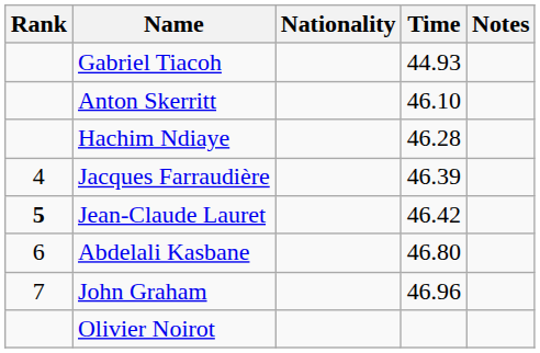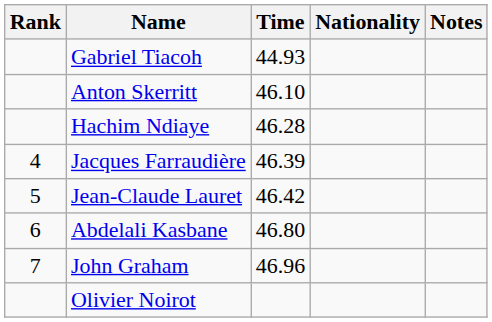 <table class="wikitable sortable" style="text-align:center">
 <tr>
 <th>Rank</th>
 <th>Name</th>
+<th>Time</th>
 <th>Nationality</th>
-<th>Time</th>
 <th>Notes</th>
 </tr>
 <tr>
 <td></td>
 <td align=left><a href='#'>Gabriel Tiacoh</a></td>
+<td>44.93</td>
 <td align=left></td>
-<td>44.93</td>
 <td></td>
 </tr>
 <tr>
 <td></td>
 <td align=left><a href='#'>Anton Skerritt</a></td>
+<td>46.10</td>
 <td align=left></td>
-<td>46.10</td>
 <td></td>
 </tr>
 <tr>
 <td></td>
 <td align=left><a href='#'>Hachim Ndiaye</a></td>
+<td>46.28</td>
 <td align=left></td>
-<td>46.28</td>
 <td></td>
 </tr>
 <tr>
 <td>4</td>
 <td align=left><a href='#'>Jacques Farraudière</a></td>
+<td>46.39</td>
 <td align=left></td>
-<td>46.39</td>
 <td></td>
 </tr>
 <tr>
-<td><strong>5</strong></td>
+<td>5</td>
 <td align=left><a href='#'>Jean-Claude Lauret</a></td>
+<td>46.42</td>
 <td align=left></td>
-<td>46.42</td>
 <td></td>
 </tr>
 <tr>
 <td>6</td>
 <td align=left><a href='#'>Abdelali Kasbane</a></td>
+<td>46.80</td>
 <td align=left></td>
-<td>46.80</td>
 <td></td>
 </tr>
 <tr>
 <td>7</td>
 <td align=left><a href='#'>John Graham</a></td>
+<td>46.96</td>
 <td align=left></td>
-<td>46.96</td>
 <td></td>
 </tr>
 <tr>
 <td></td>
 <td align=left><a href='#'>Olivier Noirot</a></td>
+<td></td>
 <td align=left></td>
-<td></td>
 <td></td>
 </tr>
 </table>
